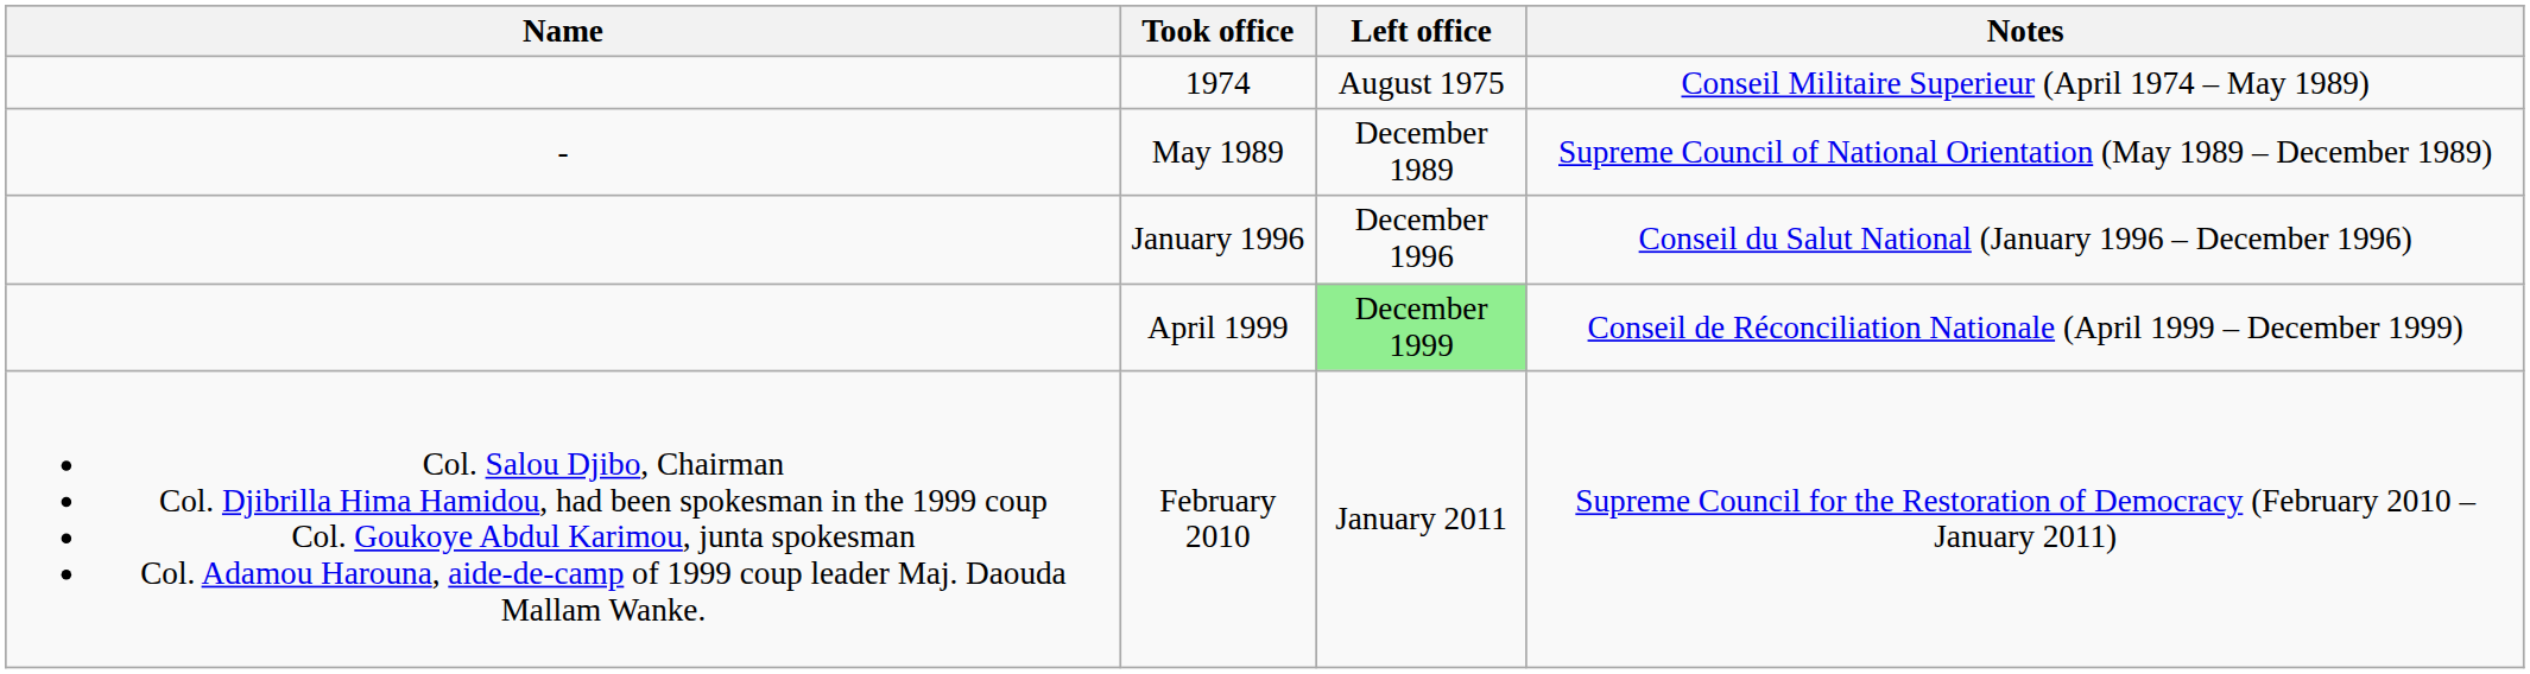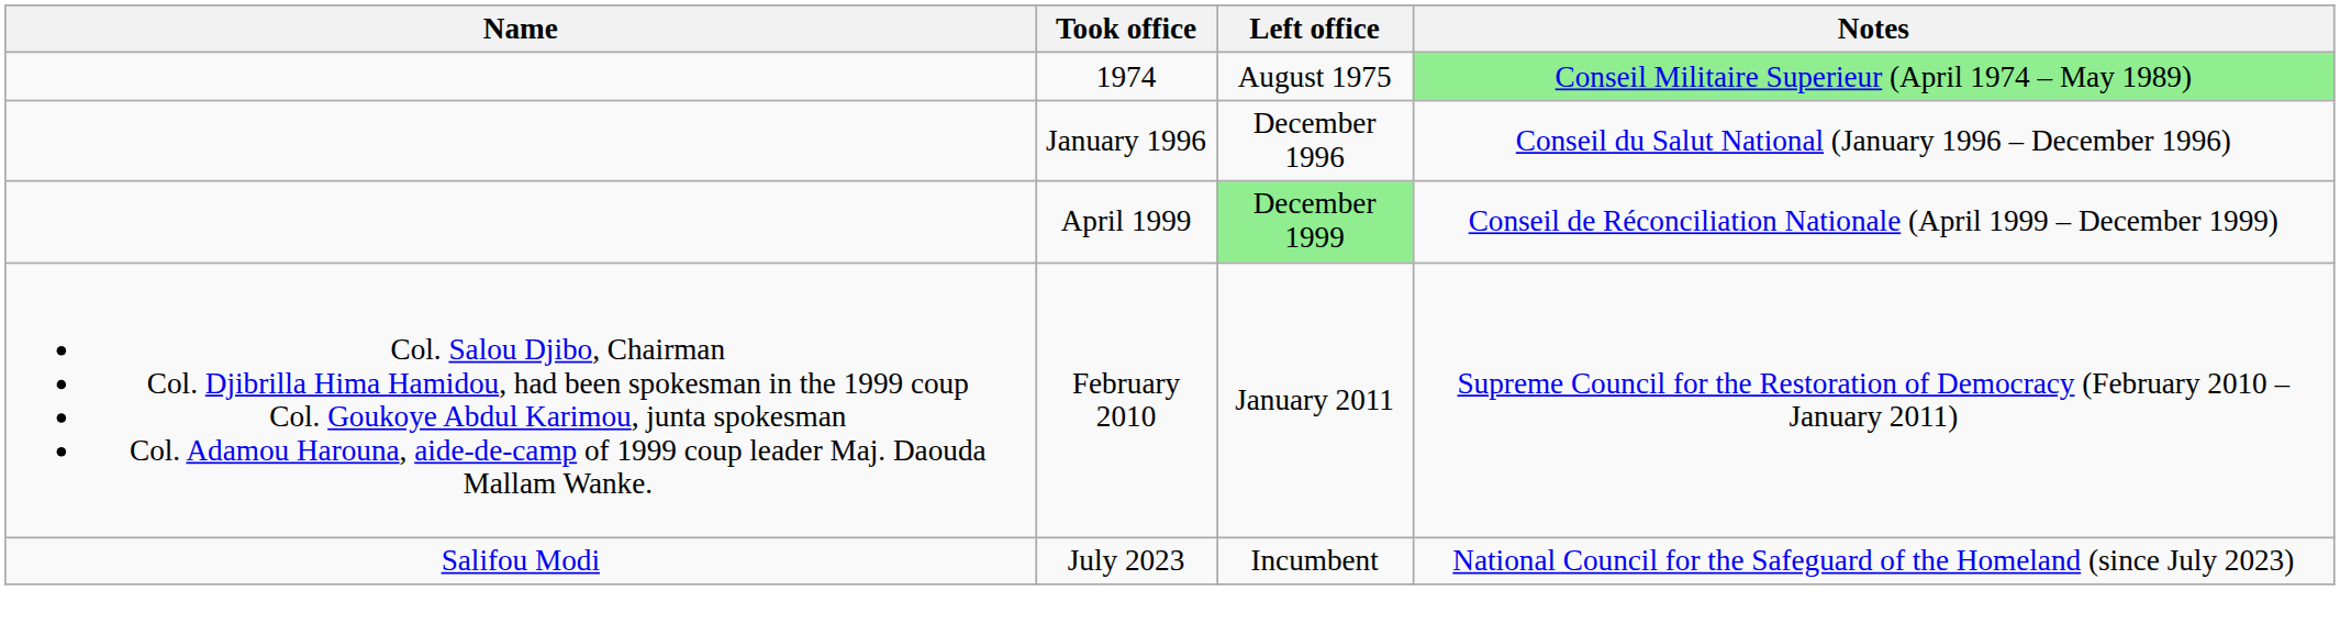 <table class="wikitable" style="text-align:center">
 <tr>
 <th>Name<br></th>
 <th>Took office</th>
 <th>Left office</th>
 <th>Notes</th>
 </tr>
 <tr>
 <td></td>
 <td>1974</td>
 <td>August 1975</td>
-<td><a href='#'>Conseil Militaire Superieur</a> (April 1974 – May 1989)</td>
-</tr>
-<tr>
-<td>-</td>
-<td>May 1989</td>
-<td>December 1989</td>
-<td><a href='#'>Supreme Council of National Orientation</a> (May 1989 – December 1989)</td>
+<td style="background: lightgreen;"><a href='#'>Conseil Militaire Superieur</a> (April 1974 – May 1989)</td>
 </tr>
 <tr>
 <td></td>
 <td>January 1996</td>
 <td>December 1996</td>
 <td><a href='#'>Conseil du Salut National</a> (January 1996 – December 1996)</td>
 </tr>
 <tr>
 <td></td>
 <td>April 1999</td>
 <td style="background: lightgreen;">December 1999</td>
 <td><a href='#'>Conseil de Réconciliation Nationale</a> (April 1999 – December 1999)</td>
 </tr>
 <tr>
 <td><br><ul><li>Col. <a href='#'>Salou Djibo</a>, Chairman</li><li>Col. <a href='#'>Djibrilla Hima Hamidou</a>, had been spokesman in the 1999 coup</li><li>Col. <a href='#'>Goukoye Abdul Karimou</a>, junta spokesman</li><li>Col. <a href='#'>Adamou Harouna</a>, <a href='#'>aide-de-camp</a> of 1999 coup leader Maj. Daouda Mallam Wanke.</li></ul></td>
 <td>February 2010</td>
 <td>January 2011</td>
 <td><a href='#'>Supreme Council for the Restoration of Democracy</a> (February 2010 – January 2011)</td>
 </tr>
+<tr>
+<td><a href='#'>Salifou Modi</a></td>
+<td>July 2023</td>
+<td>Incumbent</td>
+<td><a href='#'>National Council for the Safeguard of the Homeland</a> (since July 2023)</td>
+</tr>
 </table>
